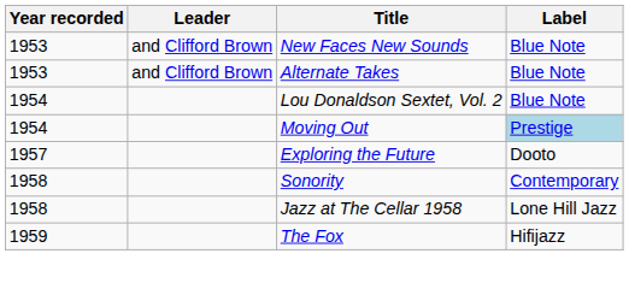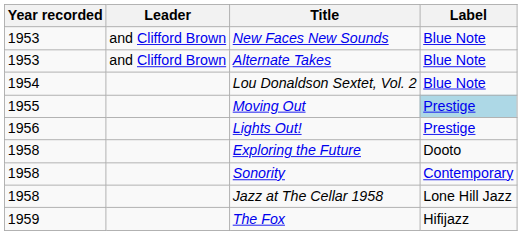 <table class="wikitable sortable">
 <tr>
 <th>Year recorded</th>
 <th>Leader</th>
 <th>Title</th>
 <th>Label</th>
 </tr>
 <tr>
 <td>1953</td>
 <td> and <a href='#'>Clifford Brown</a></td>
 <td><em><a href='#'>New Faces New Sounds</a></em></td>
 <td><a href='#'>Blue Note</a></td>
 </tr>
 <tr>
 <td>1953</td>
 <td> and <a href='#'>Clifford Brown</a></td>
 <td><em><a href='#'>Alternate Takes</a></em></td>
 <td><a href='#'>Blue Note</a></td>
 </tr>
 <tr>
 <td>1954</td>
 <td></td>
 <td><em>Lou Donaldson Sextet, Vol. 2</em></td>
 <td><a href='#'>Blue Note</a></td>
 </tr>
 <tr>
-<td>1954</td>
+<td>1955</td>
 <td></td>
 <td><em><a href='#'>Moving Out</a></em></td>
 <td style="background: lightblue;"><a href='#'>Prestige</a></td>
 </tr>
 <tr>
-<td>1957</td>
+<td>1956</td>
+<td></td>
+<td><em><a href='#'>Lights Out!</a></em></td>
+<td><a href='#'>Prestige</a></td>
+</tr>
+<tr>
+<td>1958</td>
 <td></td>
 <td><em><a href='#'>Exploring the Future</a></em></td>
 <td>Dooto</td>
 </tr>
 <tr>
 <td>1958</td>
 <td></td>
 <td><em><a href='#'>Sonority</a></em></td>
 <td><a href='#'>Contemporary</a></td>
 </tr>
 <tr>
 <td>1958</td>
 <td></td>
 <td><em>Jazz at The Cellar 1958</em></td>
 <td>Lone Hill Jazz</td>
 </tr>
 <tr>
 <td>1959</td>
 <td></td>
 <td><em><a href='#'>The Fox</a></em></td>
 <td>Hifijazz</td>
 </tr>
 </table>
